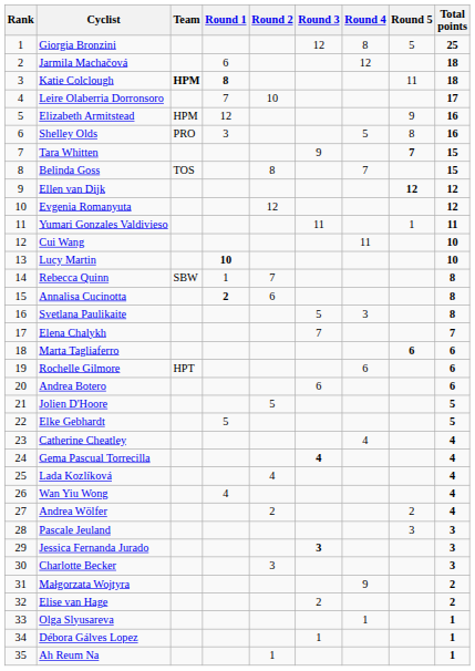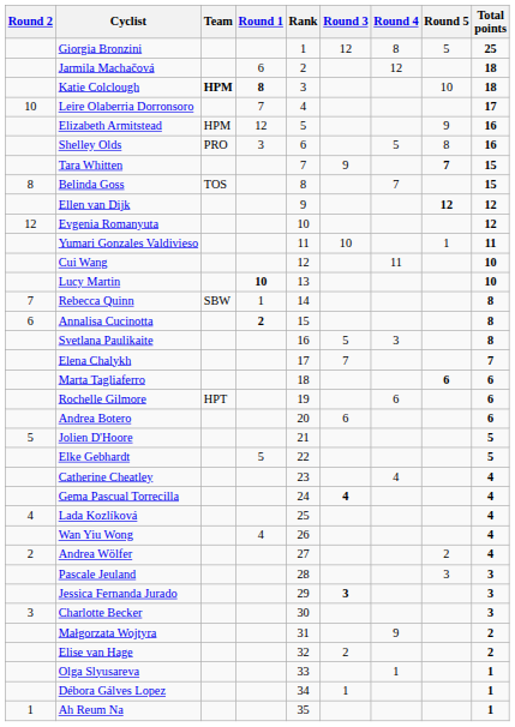 <table class=wikitable sortable style=text-align:center;>
 <tr>
-<th>Rank</th>
+<th><a href='#'>Round 2</a></th>
 <th class=unsortable>Cyclist</th>
 <th>Team</th>
 <th><a href='#'>Round 1</a></th>
-<th><a href='#'>Round 2</a></th>
+<th>Rank</th>
 <th><a href='#'>Round 3</a></th>
 <th><a href='#'>Round 4</a></th>
 <th>Round 5</th>
 <th>Total<br>points</th>
 </tr>
 <tr>
-<td align=center>1</td>
+<td></td>
 <td align=left><a href='#'>Giorgia Bronzini</a></td>
 <td align=left></td>
 <td></td>
-<td></td>
+<td align=center>1</td>
 <td>12</td>
 <td>8</td>
 <td>5</td>
 <td><strong>25</strong></td>
 </tr>
 <tr>
-<td align=center>2</td>
+<td></td>
 <td align=left><a href='#'>Jarmila Machačová</a></td>
 <td align=left></td>
 <td>6</td>
-<td></td>
+<td align=center>2</td>
 <td></td>
 <td>12</td>
 <td></td>
 <td><strong>18</strong></td>
 </tr>
 <tr>
-<td align=center>3</td>
+<td></td>
 <td align=left><a href='#'>Katie Colclough</a></td>
 <td align=left><strong>HPM</strong></td>
 <td><strong>8</strong></td>
+<td align=center>3</td>
 <td></td>
 <td></td>
-<td></td>
-<td>11</td>
+<td>10</td>
 <td><strong>18</strong></td>
 </tr>
 <tr>
-<td align=center>4</td>
+<td>10</td>
 <td align=left><a href='#'>Leire Olaberria Dorronsoro</a></td>
 <td align=left></td>
 <td>7</td>
-<td>10</td>
+<td align=center>4</td>
 <td></td>
 <td></td>
 <td></td>
 <td><strong>17</strong></td>
 </tr>
 <tr>
-<td align=center>5</td>
+<td></td>
 <td align=left><a href='#'>Elizabeth Armitstead</a></td>
 <td align=left>HPM</td>
 <td>12</td>
-<td></td>
+<td align=center>5</td>
 <td></td>
 <td></td>
 <td>9</td>
 <td><strong>16</strong></td>
 </tr>
 <tr>
-<td align=center>6</td>
+<td></td>
 <td align=left><a href='#'>Shelley Olds</a></td>
 <td align=left>PRO</td>
 <td>3</td>
-<td></td>
+<td align=center>6</td>
 <td></td>
 <td>5</td>
 <td>8</td>
 <td><strong>16</strong></td>
 </tr>
 <tr>
-<td align=center>7</td>
+<td></td>
 <td align=left><a href='#'>Tara Whitten</a></td>
 <td align=left></td>
 <td></td>
-<td></td>
+<td align=center>7</td>
 <td>9</td>
 <td></td>
 <td><strong>7</strong></td>
 <td><strong>15</strong></td>
 </tr>
 <tr>
-<td align=center>8</td>
+<td>8</td>
 <td align=left><a href='#'>Belinda Goss</a></td>
 <td align=left>TOS</td>
 <td></td>
-<td>8</td>
+<td align=center>8</td>
 <td></td>
 <td>7</td>
 <td></td>
 <td><strong>15</strong></td>
 </tr>
 <tr>
-<td align=center>9</td>
+<td></td>
 <td align=left><a href='#'>Ellen van Dijk</a></td>
 <td align=left></td>
 <td></td>
-<td></td>
+<td align=center>9</td>
 <td></td>
 <td></td>
 <td><strong>12</strong></td>
 <td><strong>12</strong></td>
 </tr>
 <tr>
-<td align=center>10</td>
+<td>12</td>
 <td align=left><a href='#'>Evgenia Romanyuta</a></td>
 <td align=left></td>
 <td></td>
-<td>12</td>
+<td align=center>10</td>
 <td></td>
 <td></td>
 <td></td>
 <td><strong>12</strong></td>
 </tr>
 <tr>
-<td align=center>11</td>
+<td></td>
 <td align=left><a href='#'>Yumari Gonzales Valdivieso</a></td>
 <td align=left></td>
 <td></td>
-<td></td>
-<td>11</td>
+<td align=center>11</td>
+<td>10</td>
 <td></td>
 <td>1</td>
 <td><strong>11</strong></td>
 </tr>
 <tr>
-<td align=center>12</td>
+<td></td>
 <td align=left><a href='#'>Cui Wang</a></td>
 <td align=left></td>
 <td></td>
-<td></td>
+<td align=center>12</td>
 <td></td>
 <td>11</td>
 <td></td>
 <td><strong>10</strong></td>
 </tr>
 <tr>
-<td align=center>13</td>
+<td></td>
 <td align=left><a href='#'>Lucy Martin</a></td>
 <td align=left></td>
 <td><strong>10</strong></td>
-<td></td>
+<td align=center>13</td>
 <td></td>
 <td></td>
 <td></td>
 <td><strong>10</strong></td>
 </tr>
 <tr>
-<td align=center>14</td>
+<td>7</td>
 <td align=left><a href='#'>Rebecca Quinn</a></td>
 <td align=left>SBW</td>
 <td>1</td>
-<td>7</td>
+<td align=center>14</td>
 <td></td>
 <td></td>
 <td></td>
 <td><strong>8</strong></td>
 </tr>
 <tr>
-<td align=center>15</td>
+<td>6</td>
 <td align=left><a href='#'>Annalisa Cucinotta</a></td>
 <td align=left></td>
 <td><strong>2</strong></td>
-<td>6</td>
+<td align=center>15</td>
 <td></td>
 <td></td>
 <td></td>
 <td><strong>8</strong></td>
 </tr>
 <tr>
-<td align=center>16</td>
+<td></td>
 <td align=left><a href='#'>Svetlana Paulikaite</a></td>
 <td align=left></td>
 <td></td>
-<td></td>
+<td align=center>16</td>
 <td>5</td>
 <td>3</td>
 <td></td>
 <td><strong>8</strong></td>
 </tr>
 <tr>
-<td align=center>17</td>
+<td></td>
 <td align=left><a href='#'>Elena Chalykh</a></td>
 <td align=left></td>
 <td></td>
-<td></td>
+<td align=center>17</td>
 <td>7</td>
 <td></td>
 <td></td>
 <td><strong>7</strong></td>
 </tr>
 <tr>
-<td align=center>18</td>
+<td></td>
 <td align=left><a href='#'>Marta Tagliaferro</a></td>
 <td align=left></td>
 <td></td>
-<td></td>
+<td align=center>18</td>
 <td></td>
 <td></td>
 <td><strong>6</strong></td>
 <td><strong>6</strong></td>
 </tr>
 <tr>
-<td align=center>19</td>
+<td></td>
 <td align=left><a href='#'>Rochelle Gilmore</a></td>
 <td align=left>HPT</td>
 <td></td>
-<td></td>
+<td align=center>19</td>
 <td></td>
 <td>6</td>
 <td></td>
 <td><strong>6</strong></td>
 </tr>
 <tr>
-<td align=center>20</td>
+<td></td>
 <td align=left><a href='#'>Andrea Botero</a></td>
 <td align=left></td>
 <td></td>
-<td></td>
+<td align=center>20</td>
 <td>6</td>
 <td></td>
 <td></td>
 <td><strong>6</strong></td>
 </tr>
 <tr>
-<td align=center>21</td>
+<td>5</td>
 <td align=left><a href='#'>Jolien D'Hoore</a></td>
 <td align=left></td>
 <td></td>
-<td>5</td>
+<td align=center>21</td>
 <td></td>
 <td></td>
 <td></td>
 <td><strong>5</strong></td>
 </tr>
 <tr>
-<td align=center>22</td>
+<td></td>
 <td align=left><a href='#'>Elke Gebhardt</a></td>
 <td align=left></td>
 <td>5</td>
-<td></td>
+<td align=center>22</td>
 <td></td>
 <td></td>
 <td></td>
 <td><strong>5</strong></td>
 </tr>
 <tr>
-<td align=center>23</td>
+<td></td>
 <td align=left><a href='#'>Catherine Cheatley</a></td>
 <td align=left></td>
 <td></td>
-<td></td>
+<td align=center>23</td>
 <td></td>
 <td>4</td>
 <td></td>
 <td><strong>4</strong></td>
 </tr>
 <tr>
-<td align=center>24</td>
+<td></td>
 <td align=left><a href='#'>Gema Pascual Torrecilla</a></td>
 <td align=left></td>
 <td></td>
-<td></td>
+<td align=center>24</td>
 <td><strong>4</strong></td>
 <td></td>
 <td></td>
 <td><strong>4</strong></td>
 </tr>
 <tr>
-<td align=center>25</td>
+<td>4</td>
 <td align=left><a href='#'>Lada Kozlíková</a></td>
 <td align=left></td>
 <td></td>
-<td>4</td>
+<td align=center>25</td>
 <td></td>
 <td></td>
 <td></td>
 <td><strong>4</strong></td>
 </tr>
 <tr>
-<td align=center>26</td>
+<td></td>
 <td align=left><a href='#'>Wan Yiu Wong</a></td>
 <td align=left></td>
 <td>4</td>
-<td></td>
+<td align=center>26</td>
 <td></td>
 <td></td>
 <td></td>
 <td><strong>4</strong></td>
 </tr>
 <tr>
-<td align=center>27</td>
+<td>2</td>
 <td align=left><a href='#'>Andrea Wölfer</a></td>
 <td align=left></td>
 <td></td>
-<td>2</td>
+<td align=center>27</td>
 <td></td>
 <td></td>
 <td>2</td>
 <td><strong>4</strong></td>
 </tr>
 <tr>
-<td align=center>28</td>
+<td></td>
 <td align=left><a href='#'>Pascale Jeuland</a></td>
 <td align=left></td>
 <td></td>
-<td></td>
+<td align=center>28</td>
 <td></td>
 <td></td>
 <td>3</td>
 <td><strong>3</strong></td>
 </tr>
 <tr>
-<td align=center>29</td>
+<td></td>
 <td align=left><a href='#'>Jessica Fernanda Jurado</a></td>
 <td align=left></td>
 <td></td>
-<td></td>
+<td align=center>29</td>
 <td><strong>3</strong></td>
 <td></td>
 <td></td>
 <td><strong>3</strong></td>
 </tr>
 <tr>
-<td align=center>30</td>
+<td>3</td>
 <td align=left><a href='#'>Charlotte Becker</a></td>
 <td align=left></td>
 <td></td>
-<td>3</td>
+<td align=center>30</td>
 <td></td>
 <td></td>
 <td></td>
 <td><strong>3</strong></td>
 </tr>
 <tr>
-<td align=center>31</td>
+<td></td>
 <td align=left><a href='#'>Małgorzata Wojtyra</a></td>
 <td align=left></td>
 <td></td>
-<td></td>
+<td align=center>31</td>
 <td></td>
 <td>9</td>
 <td></td>
 <td><strong>2</strong></td>
 </tr>
 <tr>
-<td align=center>32</td>
+<td></td>
 <td align=left><a href='#'>Elise van Hage</a></td>
 <td align=left></td>
 <td></td>
-<td></td>
+<td align=center>32</td>
 <td>2</td>
 <td></td>
 <td></td>
 <td><strong>2</strong></td>
 </tr>
 <tr>
-<td align=center>33</td>
+<td></td>
 <td align=left><a href='#'>Olga Slyusareva</a></td>
 <td align=left></td>
 <td></td>
-<td></td>
+<td align=center>33</td>
 <td></td>
 <td>1</td>
 <td></td>
 <td><strong>1</strong></td>
 </tr>
 <tr>
-<td align=center>34</td>
+<td></td>
 <td align=left><a href='#'>Débora Gálves Lopez</a></td>
 <td align=left></td>
 <td></td>
-<td></td>
+<td align=center>34</td>
 <td>1</td>
 <td></td>
 <td></td>
 <td><strong>1</strong></td>
 </tr>
 <tr>
-<td align=center>35</td>
+<td>1</td>
 <td align=left><a href='#'>Ah Reum Na</a></td>
 <td align=left></td>
 <td></td>
-<td>1</td>
+<td align=center>35</td>
 <td></td>
 <td></td>
 <td></td>
 <td><strong>1</strong></td>
 </tr>
 </table>
